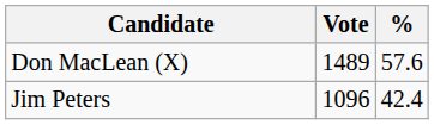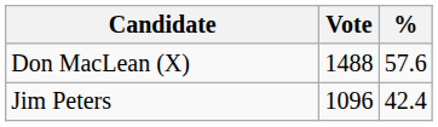 <table class="wikitable">
 <tr>
 <th bgcolor="#DDDDFF" width="200px">Candidate</th>
 <th bgcolor="#DDDDFF">Vote</th>
 <th bgcolor="#DDDDFF">%</th>
 </tr>
 <tr>
 <td>Don MacLean (X)</td>
-<td>1489</td>
+<td>1488</td>
 <td>57.6</td>
 </tr>
 <tr>
 <td>Jim Peters</td>
 <td>1096</td>
 <td>42.4</td>
 </tr>
 </table>
